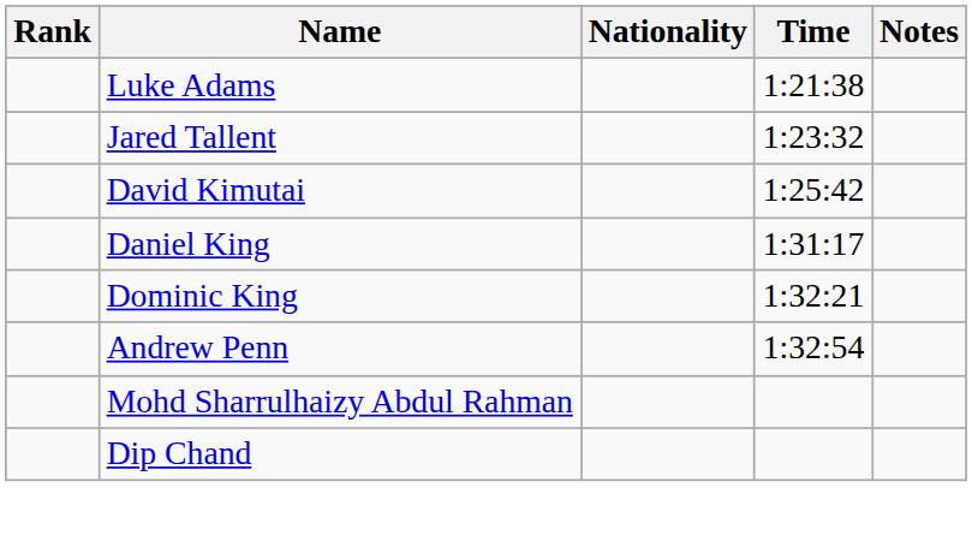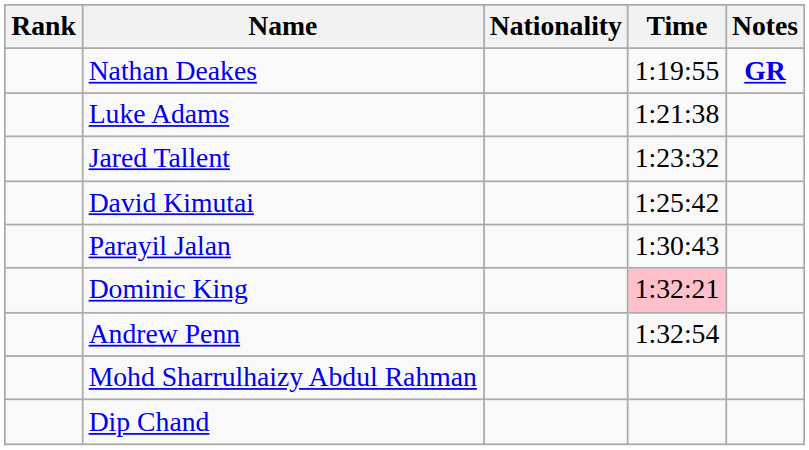 <table class="wikitable sortable" style="text-align:center">
 <tr>
 <th>Rank</th>
 <th>Name</th>
 <th>Nationality</th>
 <th>Time</th>
 <th>Notes</th>
+</tr>
+<tr>
+<td></td>
+<td align=left><a href='#'>Nathan Deakes</a></td>
+<td align=left></td>
+<td>1:19:55</td>
+<td><strong><a href='#'>GR</a></strong></td>
 </tr>
 <tr>
 <td></td>
 <td align=left><a href='#'>Luke Adams</a></td>
 <td align=left></td>
 <td>1:21:38</td>
 <td></td>
 </tr>
 <tr>
 <td></td>
 <td align=left><a href='#'>Jared Tallent</a></td>
 <td align=left></td>
 <td>1:23:32</td>
 <td></td>
 </tr>
 <tr>
 <td></td>
 <td align=left><a href='#'>David Kimutai</a></td>
 <td align=left></td>
 <td>1:25:42</td>
 <td></td>
 </tr>
 <tr>
 <td></td>
-<td align=left><a href='#'>Daniel King</a></td>
+<td align=left><a href='#'>Parayil Jalan</a></td>
 <td align=left></td>
-<td>1:31:17</td>
+<td>1:30:43</td>
 <td></td>
 </tr>
 <tr>
 <td></td>
 <td align=left><a href='#'>Dominic King</a></td>
 <td align=left></td>
-<td>1:32:21</td>
+<td style="background: pink;">1:32:21</td>
 <td></td>
 </tr>
 <tr>
 <td></td>
 <td align=left><a href='#'>Andrew Penn</a></td>
 <td align=left></td>
 <td>1:32:54</td>
 <td></td>
 </tr>
 <tr>
 <td></td>
 <td align=left><a href='#'>Mohd Sharrulhaizy Abdul Rahman</a></td>
 <td align=left></td>
 <td></td>
 <td></td>
 </tr>
 <tr>
 <td></td>
 <td align=left><a href='#'>Dip Chand</a></td>
 <td align=left></td>
 <td></td>
 <td></td>
 </tr>
 </table>
